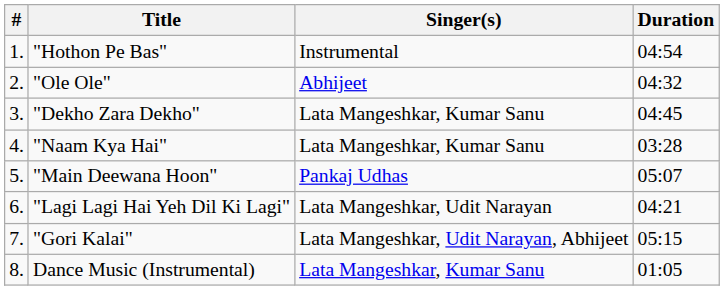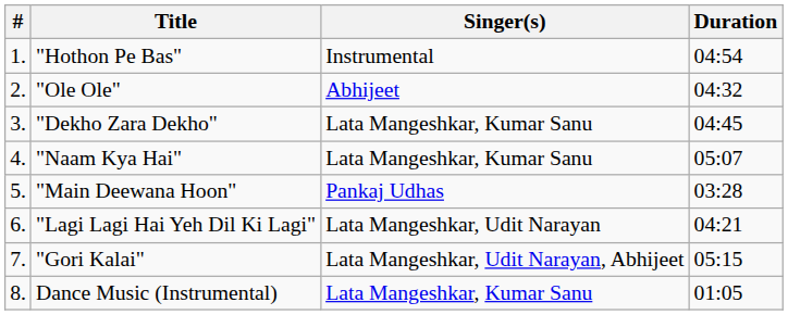 <table class="wikitable sortable">
 <tr>
 <th>#</th>
 <th>Title</th>
 <th>Singer(s)</th>
 <th>Duration</th>
 </tr>
 <tr>
 <td>1.</td>
 <td>"Hothon Pe Bas"</td>
 <td>Instrumental</td>
 <td>04:54</td>
 </tr>
 <tr>
 <td>2.</td>
 <td>"Ole Ole"</td>
 <td><a href='#'>Abhijeet</a></td>
 <td>04:32</td>
 </tr>
 <tr>
 <td>3.</td>
 <td>"Dekho Zara Dekho"</td>
 <td>Lata Mangeshkar, Kumar Sanu</td>
 <td>04:45</td>
 </tr>
 <tr>
 <td>4.</td>
 <td>"Naam Kya Hai"</td>
 <td>Lata Mangeshkar, Kumar Sanu</td>
-<td>03:28</td>
+<td>05:07</td>
 </tr>
 <tr>
 <td>5.</td>
 <td>"Main Deewana Hoon"</td>
 <td><a href='#'>Pankaj Udhas</a></td>
-<td>05:07</td>
+<td>03:28</td>
 </tr>
 <tr>
 <td>6.</td>
 <td>"Lagi Lagi Hai Yeh Dil Ki Lagi"</td>
 <td>Lata Mangeshkar, Udit Narayan</td>
 <td>04:21</td>
 </tr>
 <tr>
 <td>7.</td>
 <td>"Gori Kalai"</td>
 <td>Lata Mangeshkar, <a href='#'>Udit Narayan</a>, Abhijeet</td>
 <td>05:15</td>
 </tr>
 <tr>
 <td>8.</td>
 <td>Dance Music (Instrumental)</td>
 <td><a href='#'>Lata Mangeshkar</a>, <a href='#'>Kumar Sanu</a></td>
 <td>01:05</td>
 </tr>
 </table>
